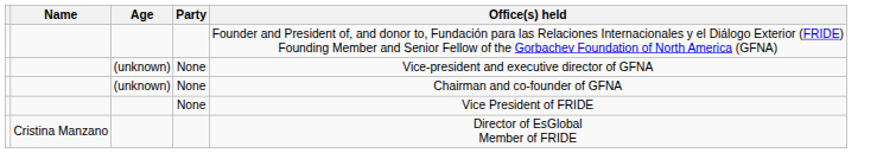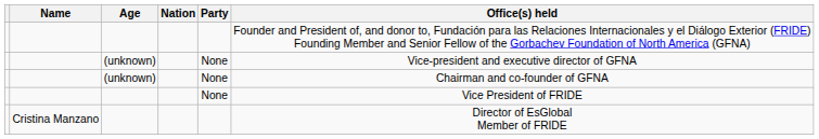 <table class="wikitable sortable" style="text-align:center;">
 <tr>
 <th class="unsortable"></th>
 <th>Name</th>
 <th>Age</th>
+<th>Nation</th>
 <th>Party</th>
 <th>Office(s) held</th>
 </tr>
 <tr>
+<td></td>
 <td></td>
 <td></td>
 <td></td>
 <td></td>
 <td>Founder and President of, and donor to, Fundación para las Relaciones Internacionales y el Diálogo Exterior (<a href='#'>FRIDE</a>)<br>Founding Member and Senior Fellow of the <a href='#'>Gorbachev Foundation of North America</a> (GFNA)</td>
 </tr>
 <tr>
 <td></td>
 <td></td>
 <td>(unknown)</td>
+<td></td>
 <td>None</td>
 <td>Vice-president and executive director of GFNA</td>
 </tr>
 <tr>
 <td></td>
 <td></td>
 <td>(unknown)</td>
+<td></td>
 <td>None</td>
 <td>Chairman and co-founder of GFNA</td>
 </tr>
 <tr>
+<td></td>
 <td></td>
 <td></td>
 <td></td>
 <td>None</td>
 <td>Vice President of FRIDE</td>
 </tr>
 <tr>
 <td></td>
 <td>Cristina Manzano</td>
 <td></td>
 <td></td>
+<td></td>
 <td>Director of EsGlobal<br>Member of FRIDE</td>
 </tr>
 </table>
